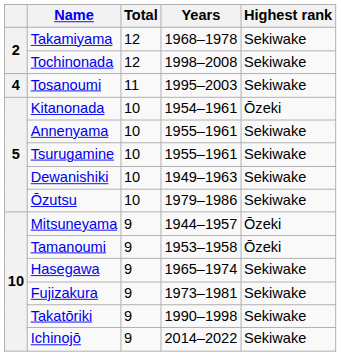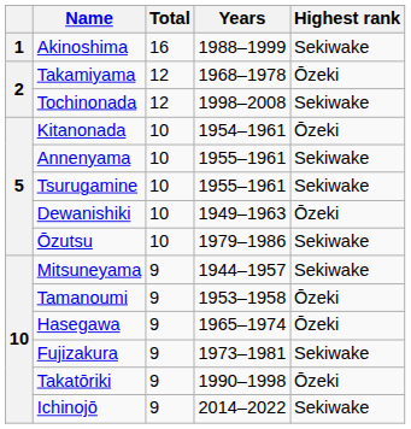 <table class="wikitable sortable">
 <tr>
 <th></th>
 <th><a href='#'>Name</a></th>
 <th>Total</th>
 <th>Years</th>
 <th>Highest rank</th>
 </tr>
 <tr>
+<th>1</th>
+<td><a href='#'>Akinoshima</a></td>
+<td>16</td>
+<td>1988–1999</td>
+<td>Sekiwake</td>
+</tr>
+<tr>
 <th rowspan=2>2</th>
 <td><a href='#'>Takamiyama</a></td>
 <td>12</td>
 <td>1968–1978</td>
-<td>Sekiwake</td>
+<td>Ōzeki</td>
 </tr>
 <tr>
 <td><a href='#'>Tochinonada</a></td>
 <td>12</td>
 <td>1998–2008</td>
-<td>Sekiwake</td>
-</tr>
-<tr>
-<th>4</th>
-<td><a href='#'>Tosanoumi</a></td>
-<td>11</td>
-<td>1995–2003</td>
 <td>Sekiwake</td>
 </tr>
 <tr>
 <th rowspan=5>5</th>
 <td><a href='#'>Kitanonada</a></td>
 <td>10</td>
 <td>1954–1961</td>
 <td>Ōzeki</td>
 </tr>
 <tr>
 <td><a href='#'>Annenyama</a></td>
 <td>10</td>
 <td>1955–1961</td>
 <td>Sekiwake</td>
 </tr>
 <tr>
 <td><a href='#'>Tsurugamine</a></td>
 <td>10</td>
 <td>1955–1961</td>
 <td>Sekiwake</td>
 </tr>
 <tr>
 <td><a href='#'>Dewanishiki</a></td>
 <td>10</td>
 <td>1949–1963</td>
-<td>Sekiwake</td>
+<td>Ōzeki</td>
 </tr>
 <tr>
 <td><a href='#'>Ōzutsu</a></td>
 <td>10</td>
 <td>1979–1986</td>
 <td>Sekiwake</td>
 </tr>
 <tr>
 <th rowspan=6>10</th>
 <td><a href='#'>Mitsuneyama</a></td>
 <td>9</td>
 <td>1944–1957</td>
-<td>Ōzeki</td>
+<td>Sekiwake</td>
 </tr>
 <tr>
 <td><a href='#'>Tamanoumi</a></td>
 <td>9</td>
 <td>1953–1958</td>
 <td>Ōzeki</td>
 </tr>
 <tr>
 <td><a href='#'>Hasegawa</a></td>
 <td>9</td>
 <td>1965–1974</td>
-<td>Sekiwake</td>
+<td>Ōzeki</td>
 </tr>
 <tr>
 <td><a href='#'>Fujizakura</a></td>
 <td>9</td>
 <td>1973–1981</td>
 <td>Sekiwake</td>
 </tr>
 <tr>
 <td><a href='#'>Takatōriki</a></td>
 <td>9</td>
 <td>1990–1998</td>
-<td>Sekiwake</td>
+<td>Ōzeki</td>
 </tr>
 <tr>
 <td><a href='#'>Ichinojō</a></td>
 <td>9</td>
 <td>2014–2022</td>
 <td>Sekiwake</td>
 </tr>
 </table>
